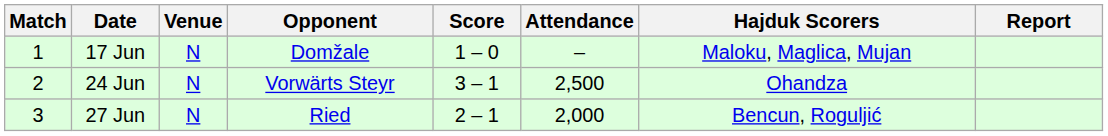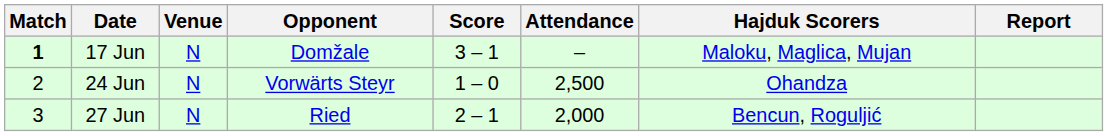 <table class="wikitable sortable" style="text-align: center; font-size:95%;">
 <tr>
 <th width="30">Match</th>
 <th width="60">Date<br></th>
 <th width="20">Venue<br></th>
 <th width="150">Opponent<br></th>
 <th width="60">Score<br></th>
 <th width="40">Attendance<br></th>
 <th width="250">Hajduk Scorers</th>
 <th width="90" class="unsortable">Report</th>
 </tr>
 <tr bgcolor="#ddffdd">
-<td>1</td>
+<td><strong>1</strong></td>
 <td>17 Jun</td>
 <td><a href='#'>N</a> </td>
 <td><a href='#'>Domžale</a> </td>
-<td>1 – 0</td>
+<td>3 – 1</td>
 <td>–</td>
 <td><a href='#'>Maloku</a>, <a href='#'>Maglica</a>, <a href='#'>Mujan</a></td>
 <td></td>
 </tr>
 <tr bgcolor="#ddffdd">
 <td>2</td>
 <td>24 Jun</td>
 <td><a href='#'>N</a> </td>
 <td><a href='#'>Vorwärts Steyr</a> </td>
-<td>3 – 1</td>
+<td>1 – 0</td>
 <td>2,500</td>
 <td><a href='#'>Ohandza</a></td>
 <td></td>
 </tr>
 <tr bgcolor="#ddffdd">
 <td>3</td>
 <td>27 Jun</td>
 <td><a href='#'>N</a> </td>
 <td><a href='#'>Ried</a> </td>
 <td>2 – 1</td>
 <td>2,000</td>
 <td><a href='#'>Bencun</a>, <a href='#'>Roguljić</a></td>
 <td></td>
 </tr>
 </table>
